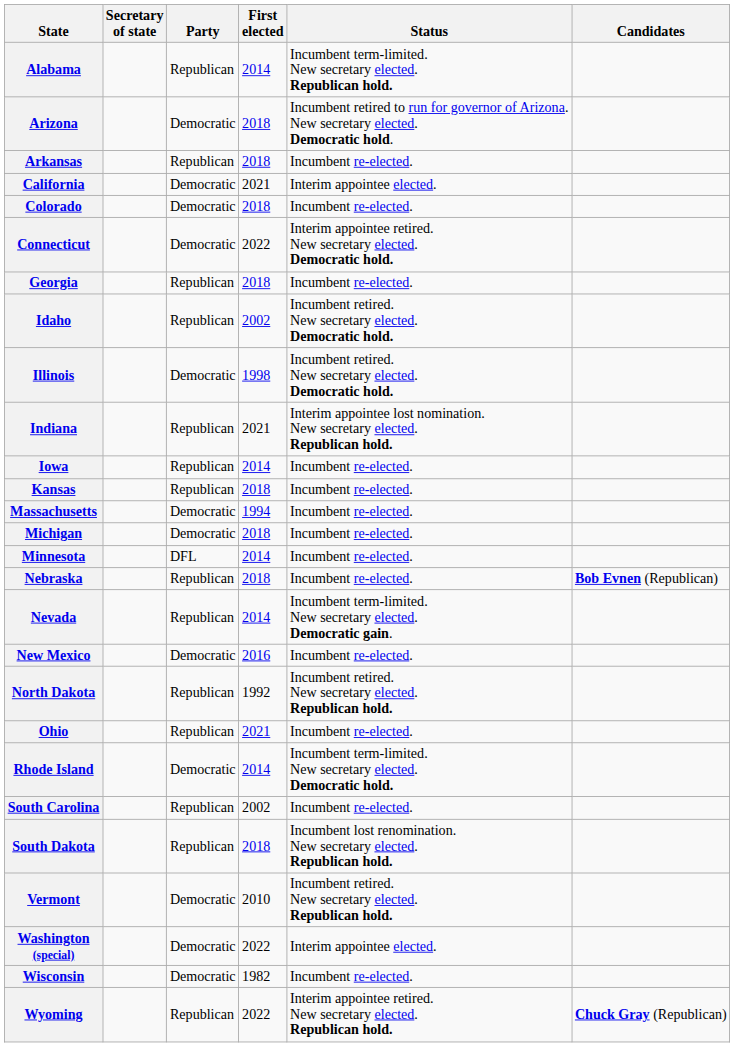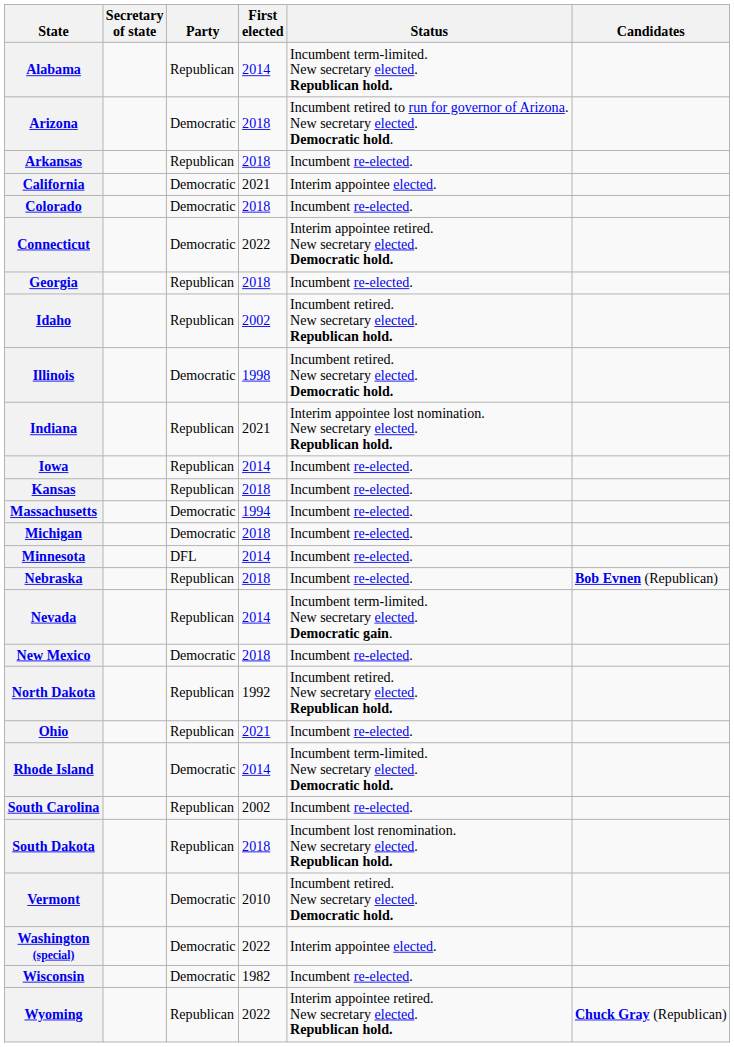 <table class="wikitable sortable">
 <tr valign=bottom>
 <th>State</th>
 <th>Secretary<br>of state</th>
 <th>Party</th>
 <th>First<br>elected</th>
 <th>Status</th>
 <th>Candidates</th>
 </tr>
 <tr>
 <th><a href='#'>Alabama</a></th>
 <td></td>
 <td>Republican</td>
 <td><a href='#'>2014</a></td>
 <td>Incumbent term-limited.<br>New secretary <a href='#'>elected</a>.<br><strong>Republican hold.</strong></td>
 <td nowrap></td>
 </tr>
 <tr>
 <th><a href='#'>Arizona</a></th>
 <td></td>
 <td>Democratic</td>
 <td><a href='#'>2018</a></td>
 <td>Incumbent retired to <a href='#'>run for governor of Arizona</a>.<br>New secretary <a href='#'>elected</a>.<br><strong>Democratic hold</strong>.</td>
 <td nowrap></td>
 </tr>
 <tr>
 <th><a href='#'>Arkansas</a></th>
 <td></td>
 <td>Republican</td>
 <td><a href='#'>2018</a></td>
 <td>Incumbent <a href='#'>re-elected</a>.</td>
 <td nowrap></td>
 </tr>
 <tr>
 <th><a href='#'>California</a></th>
 <td></td>
 <td>Democratic</td>
 <td>2021</td>
 <td>Interim appointee <a href='#'>elected</a>.</td>
 <td nowrap></td>
 </tr>
 <tr>
 <th><a href='#'>Colorado</a></th>
 <td></td>
 <td>Democratic</td>
 <td><a href='#'>2018</a></td>
 <td>Incumbent <a href='#'>re-elected</a>.</td>
 <td nowrap><br></td>
 </tr>
 <tr>
 <th><a href='#'>Connecticut</a></th>
 <td></td>
 <td>Democratic</td>
 <td>2022</td>
 <td>Interim appointee retired.<br>New secretary <a href='#'>elected</a>.<br><strong>Democratic hold.</strong></td>
 <td nowrap></td>
 </tr>
 <tr>
 <th><a href='#'>Georgia</a></th>
 <td></td>
 <td>Republican</td>
 <td><a href='#'>2018</a></td>
 <td>Incumbent <a href='#'>re-elected</a>.</td>
 <td nowrap></td>
 </tr>
 <tr>
 <th><a href='#'>Idaho</a></th>
 <td></td>
 <td>Republican</td>
 <td><a href='#'>2002</a></td>
-<td>Incumbent retired.<br>New secretary <a href='#'>elected</a>.<br><strong>Democratic hold.</strong></td>
+<td>Incumbent retired.<br>New secretary <a href='#'>elected</a>.<br><strong>Republican hold.</strong></td>
 <td nowrap></td>
 </tr>
 <tr>
 <th><a href='#'>Illinois</a></th>
 <td></td>
 <td>Democratic</td>
 <td><a href='#'>1998</a></td>
 <td>Incumbent retired.<br>New secretary <a href='#'>elected</a>.<br><strong>Democratic hold.</strong></td>
 <td nowrap></td>
 </tr>
 <tr>
 <th><a href='#'>Indiana</a></th>
 <td></td>
 <td>Republican</td>
 <td>2021</td>
 <td>Interim appointee lost nomination.<br>New secretary <a href='#'>elected</a>.<br><strong>Republican hold.</strong></td>
 <td nowrap></td>
 </tr>
 <tr>
 <th><a href='#'>Iowa</a></th>
 <td></td>
 <td>Republican</td>
 <td><a href='#'>2014</a></td>
 <td>Incumbent <a href='#'>re-elected</a>.</td>
 <td nowrap></td>
 </tr>
 <tr>
 <th><a href='#'>Kansas</a></th>
 <td></td>
 <td>Republican</td>
 <td><a href='#'>2018</a></td>
 <td>Incumbent <a href='#'>re-elected</a>.</td>
 <td nowrap></td>
 </tr>
 <tr>
 <th><a href='#'>Massachusetts</a></th>
 <td></td>
 <td>Democratic</td>
 <td><a href='#'>1994</a></td>
 <td>Incumbent <a href='#'>re-elected</a>.</td>
 <td nowrap></td>
 </tr>
 <tr>
 <th><a href='#'>Michigan</a></th>
 <td></td>
 <td>Democratic</td>
 <td><a href='#'>2018</a></td>
 <td>Incumbent <a href='#'>re-elected</a>.</td>
 <td nowrap><br></td>
 </tr>
 <tr>
 <th><a href='#'>Minnesota</a></th>
 <td></td>
 <td>DFL</td>
 <td><a href='#'>2014</a></td>
 <td>Incumbent <a href='#'>re-elected</a>.</td>
 <td nowrap></td>
 </tr>
 <tr>
 <th><a href='#'>Nebraska</a></th>
 <td></td>
 <td>Republican</td>
 <td><a href='#'>2018</a></td>
 <td>Incumbent <a href='#'>re-elected</a>.</td>
 <td nowrap> <strong><a href='#'>Bob Evnen</a></strong> (Republican)</td>
 </tr>
 <tr>
 <th><a href='#'>Nevada</a></th>
 <td></td>
 <td>Republican</td>
 <td><a href='#'>2014</a></td>
 <td>Incumbent term-limited.<br>New secretary <a href='#'>elected</a>.<br><strong>Democratic gain</strong>.</td>
 <td nowrap><br></td>
 </tr>
 <tr>
 <th><a href='#'>New Mexico</a></th>
 <td></td>
 <td>Democratic</td>
-<td><a href='#'>2016<br></a></td>
+<td><a href='#'>2018<br></a></td>
 <td>Incumbent <a href='#'>re-elected</a>.</td>
 <td nowrap></td>
 </tr>
 <tr>
 <th><a href='#'>North Dakota</a></th>
 <td></td>
 <td>Republican</td>
 <td>1992</td>
 <td>Incumbent retired.<br>New secretary <a href='#'>elected</a>.<br><strong>Republican hold.</strong></td>
 <td nowrap></td>
 </tr>
 <tr>
 <th><a href='#'>Ohio</a></th>
 <td></td>
 <td>Republican</td>
 <td><a href='#'>2021</a></td>
 <td>Incumbent <a href='#'>re-elected</a>.</td>
 <td nowrap></td>
 </tr>
 <tr>
 <th><a href='#'>Rhode Island</a></th>
 <td></td>
 <td>Democratic</td>
 <td><a href='#'>2014</a></td>
 <td>Incumbent term-limited.<br>New secretary <a href='#'>elected</a>.<br><strong>Democratic hold.</strong></td>
 <td nowrap></td>
 </tr>
 <tr>
 <th><a href='#'>South Carolina</a></th>
 <td></td>
 <td>Republican</td>
 <td>2002</td>
 <td>Incumbent <a href='#'>re-elected</a>.</td>
 <td nowrap></td>
 </tr>
 <tr>
 <th><a href='#'>South Dakota</a></th>
 <td></td>
 <td>Republican</td>
 <td><a href='#'>2018</a></td>
 <td>Incumbent lost renomination.<br>New secretary <a href='#'>elected</a>.<br><strong>Republican hold.</strong></td>
 <td nowrap></td>
 </tr>
 <tr>
 <th><a href='#'>Vermont</a></th>
 <td></td>
 <td>Democratic</td>
 <td>2010</td>
-<td>Incumbent retired.<br>New secretary <a href='#'>elected</a>.<br><strong>Republican hold.</strong></td>
+<td>Incumbent retired.<br>New secretary <a href='#'>elected</a>.<br><strong>Democratic hold.</strong></td>
 <td nowrap></td>
 </tr>
 <tr>
 <th><a href='#'>Washington<br><small>(special)</small></a></th>
 <td></td>
 <td>Democratic</td>
 <td>2022</td>
 <td>Interim appointee <a href='#'>elected</a>.</td>
 <td nowrap></td>
 </tr>
 <tr>
 <th><a href='#'>Wisconsin</a></th>
 <td></td>
 <td>Democratic</td>
 <td>1982</td>
 <td>Incumbent <a href='#'>re-elected</a>.</td>
 <td nowrap></td>
 </tr>
 <tr>
 <th><a href='#'>Wyoming</a></th>
 <td></td>
 <td>Republican</td>
 <td>2022</td>
 <td>Interim appointee retired.<br>New secretary <a href='#'>elected</a>.<br><strong>Republican hold.</strong></td>
 <td nowrap> <strong><a href='#'>Chuck Gray</a></strong> (Republican)</td>
 </tr>
 </table>
